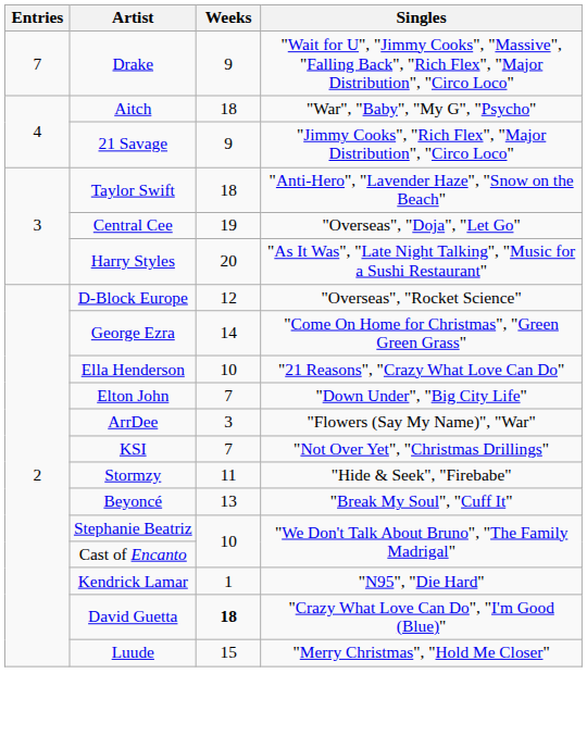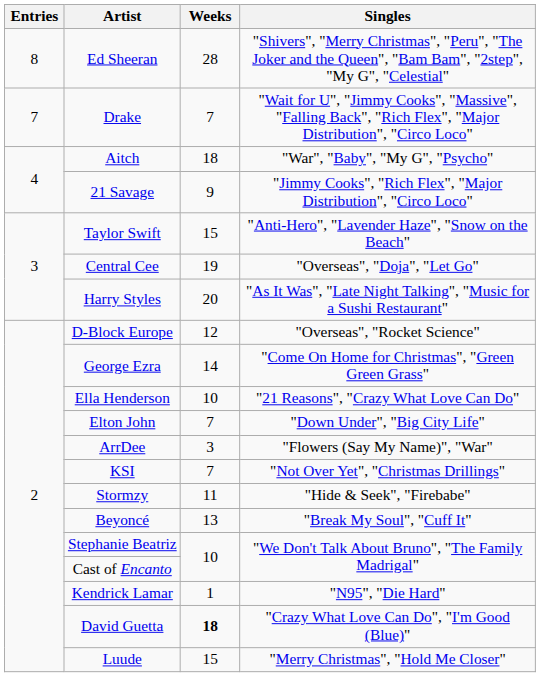 <table class="wikitable sortable" style="text-align: center;">
 <tr>
 <th scope="col" style="width:55px;" data-sort-type="number">Entries</th>
 <th scope="col" style="text-align:center;">Artist</th>
 <th scope="col" style="width:55px;" data-sort-type="number">Weeks</th>
 <th scope="col" style="width:300px;">Singles</th>
 </tr>
 <tr>
+<td style="text-align:center">8</td>
+<td><a href='#'>Ed Sheeran</a> </td>
+<td>28</td>
+<td>"<a href='#'>Shivers</a>", "<a href='#'>Merry Christmas</a>", "<a href='#'>Peru</a>", "<a href='#'>The Joker and the Queen</a>", "<a href='#'>Bam Bam</a>", "<a href='#'>2step</a>", "My G", "<a href='#'>Celestial</a>"</td>
+</tr>
+<tr>
 <td style="text-align:center">7</td>
 <td><a href='#'>Drake</a> </td>
-<td>9</td>
+<td>7</td>
 <td>"<a href='#'>Wait for U</a>", "<a href='#'>Jimmy Cooks</a>", "<a href='#'>Massive</a>", "<a href='#'>Falling Back</a>", "<a href='#'>Rich Flex</a>", "<a href='#'>Major Distribution</a>", "<a href='#'>Circo Loco</a>"</td>
 </tr>
 <tr>
 <td style="text-align:center" rowspan="2">4</td>
 <td><a href='#'>Aitch</a></td>
 <td>18</td>
 <td>"War", "<a href='#'>Baby</a>", "My G", "<a href='#'>Psycho</a>"</td>
 </tr>
 <tr>
 <td><a href='#'>21 Savage</a></td>
 <td>9</td>
 <td>"<a href='#'>Jimmy Cooks</a>", "<a href='#'>Rich Flex</a>", "<a href='#'>Major Distribution</a>", "<a href='#'>Circo Loco</a>"</td>
 </tr>
 <tr>
 <td style="text-align:center" rowspan="3">3</td>
 <td><a href='#'>Taylor Swift</a></td>
-<td>18</td>
+<td>15</td>
 <td>"<a href='#'>Anti-Hero</a>", "<a href='#'>Lavender Haze</a>", "<a href='#'>Snow on the Beach</a>"</td>
 </tr>
 <tr>
 <td><a href='#'>Central Cee</a> </td>
 <td>19</td>
 <td>"Overseas", "<a href='#'>Doja</a>", "<a href='#'>Let Go</a>"</td>
 </tr>
 <tr>
 <td><a href='#'>Harry Styles</a></td>
 <td>20</td>
 <td>"<a href='#'>As It Was</a>", "<a href='#'>Late Night Talking</a>", "<a href='#'>Music for a Sushi Restaurant</a>"</td>
 </tr>
 <tr>
 <td style="text-align:center" rowspan="13">2</td>
 <td><a href='#'>D-Block Europe</a> </td>
 <td>12</td>
 <td>"Overseas", "Rocket Science"</td>
 </tr>
 <tr>
 <td><a href='#'>George Ezra</a></td>
 <td>14</td>
 <td>"<a href='#'>Come On Home for Christmas</a>", "<a href='#'>Green Green Grass</a>"</td>
 </tr>
 <tr>
 <td><a href='#'>Ella Henderson</a> </td>
 <td>10</td>
 <td>"<a href='#'>21 Reasons</a>", "<a href='#'>Crazy What Love Can Do</a>"</td>
 </tr>
 <tr>
 <td><a href='#'>Elton John</a></td>
 <td>7</td>
 <td>"<a href='#'>Down Under</a>", "<a href='#'>Big City Life</a>"</td>
 </tr>
 <tr>
 <td><a href='#'>ArrDee</a></td>
 <td>3</td>
 <td>"Flowers (Say My Name)", "War"</td>
 </tr>
 <tr>
 <td><a href='#'>KSI</a> </td>
 <td>7</td>
 <td>"<a href='#'>Not Over Yet</a>", "<a href='#'>Christmas Drillings</a>"</td>
 </tr>
 <tr>
 <td><a href='#'>Stormzy</a></td>
 <td>11</td>
 <td>"Hide & Seek", "Firebabe"</td>
 </tr>
 <tr>
 <td><a href='#'>Beyoncé</a></td>
 <td>13</td>
 <td>"<a href='#'>Break My Soul</a>", "<a href='#'>Cuff It</a>"</td>
 </tr>
 <tr>
 <td><a href='#'>Stephanie Beatriz</a></td>
 <td rowspan="2">10</td>
 <td rowspan="2">"<a href='#'>We Don't Talk About Bruno</a>", "<a href='#'>The Family Madrigal</a>"</td>
 </tr>
 <tr>
 <td>Cast of <em><a href='#'>Encanto</a></em></td>
 </tr>
 <tr>
 <td><a href='#'>Kendrick Lamar</a></td>
 <td>1</td>
 <td>"<a href='#'>N95</a>", "<a href='#'>Die Hard</a>"</td>
 </tr>
 <tr>
 <td><a href='#'>David Guetta</a></td>
 <td><strong>18</strong></td>
 <td>"<a href='#'>Crazy What Love Can Do</a>", "<a href='#'>I'm Good (Blue)</a>"</td>
 </tr>
 <tr>
 <td><a href='#'>Luude</a></td>
 <td>15</td>
 <td>"<a href='#'>Merry Christmas</a>", "<a href='#'>Hold Me Closer</a>"</td>
 </tr>
 </table>
